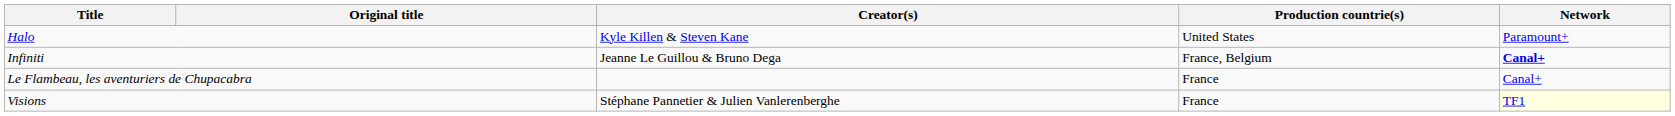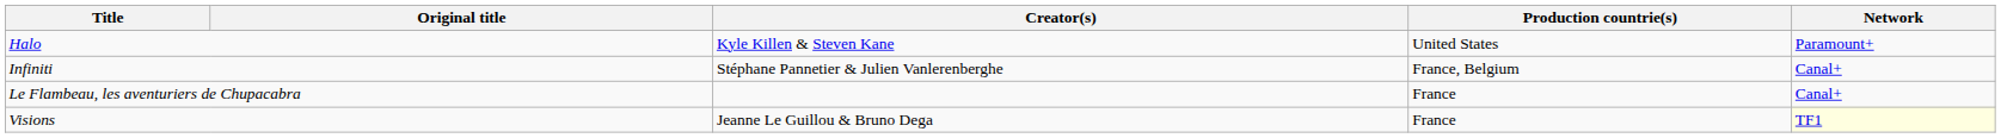 <table class="sortable wikitable" style="width:100%; margin-bottom:4px">
 <tr>
 <th scope="col">Title</th>
 <th scope="col">Original title</th>
 <th scope="col">Creator(s)</th>
 <th scope="col">Production countrie(s)</th>
 <th scope="col">Network</th>
 </tr>
 <tr>
 <td colspan="2"><em><a href='#'>Halo</a></em></td>
 <td><a href='#'>Kyle Killen</a> & <a href='#'>Steven Kane</a></td>
 <td>United States</td>
 <td><a href='#'>Paramount+</a></td>
 </tr>
 <tr>
 <td colspan="2"><em>Infiniti</em></td>
-<td>Jeanne Le Guillou & Bruno Dega</td>
+<td>Stéphane Pannetier & Julien Vanlerenberghe</td>
 <td>France, Belgium</td>
-<td><strong><a href='#'>Canal+</a></strong></td>
+<td><a href='#'>Canal+</a></td>
 </tr>
 <tr>
 <td colspan="2"><em>Le Flambeau, les aventuriers de Chupacabra</em></td>
 <td></td>
 <td>France</td>
 <td><a href='#'>Canal+</a></td>
 </tr>
 <tr>
 <td colspan="2"><em>Visions</em></td>
-<td>Stéphane Pannetier & Julien Vanlerenberghe</td>
+<td>Jeanne Le Guillou & Bruno Dega</td>
 <td>France</td>
 <td style="background: lightyellow;"><a href='#'>TF1</a></td>
 </tr>
 </table>
